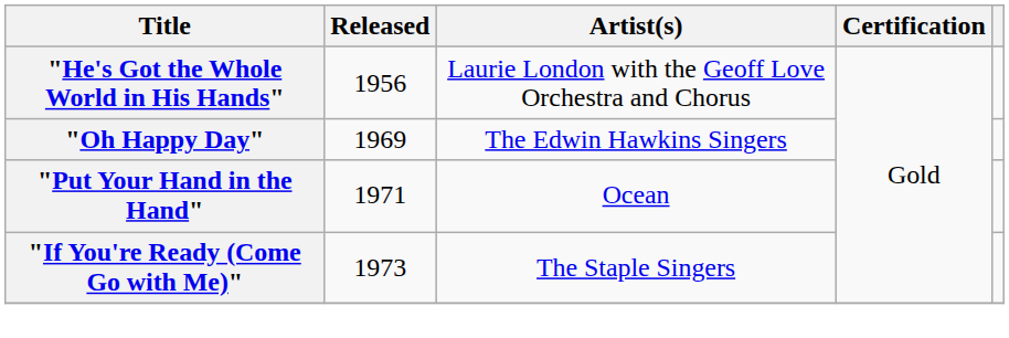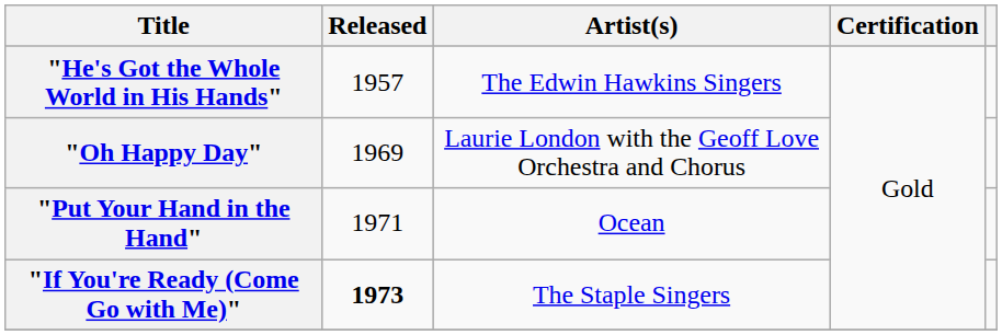 <table class="wikitable plainrowheaders" style="text-align:center;">
 <tr>
 <th>Title</th>
 <th>Released</th>
 <th>Artist(s)</th>
 <th>Certification</th>
 <th></th>
 </tr>
 <tr>
 <th scope="row">"<a href='#'>He's Got the Whole World in His Hands</a>"</th>
-<td>1956</td>
-<td><a href='#'>Laurie London</a> with the <a href='#'>Geoff Love</a> Orchestra and Chorus</td>
+<td>1957</td>
+<td><a href='#'>The Edwin Hawkins Singers</a></td>
 <td rowspan="4">Gold</td>
 <td></td>
 </tr>
 <tr>
 <th scope="row">"<a href='#'>Oh Happy Day</a>"</th>
 <td>1969</td>
-<td><a href='#'>The Edwin Hawkins Singers</a></td>
+<td><a href='#'>Laurie London</a> with the <a href='#'>Geoff Love</a> Orchestra and Chorus</td>
 <td></td>
 </tr>
 <tr>
 <th scope="row">"<a href='#'>Put Your Hand in the Hand</a>"</th>
 <td>1971</td>
 <td><a href='#'>Ocean</a></td>
 <td></td>
 </tr>
 <tr>
 <th scope="row">"<a href='#'>If You're Ready (Come Go with Me)</a>"</th>
-<td>1973</td>
+<td><strong>1973</strong></td>
 <td><a href='#'>The Staple Singers</a></td>
 <td></td>
 </tr>
 <tr>
 </tr>
 </table>
